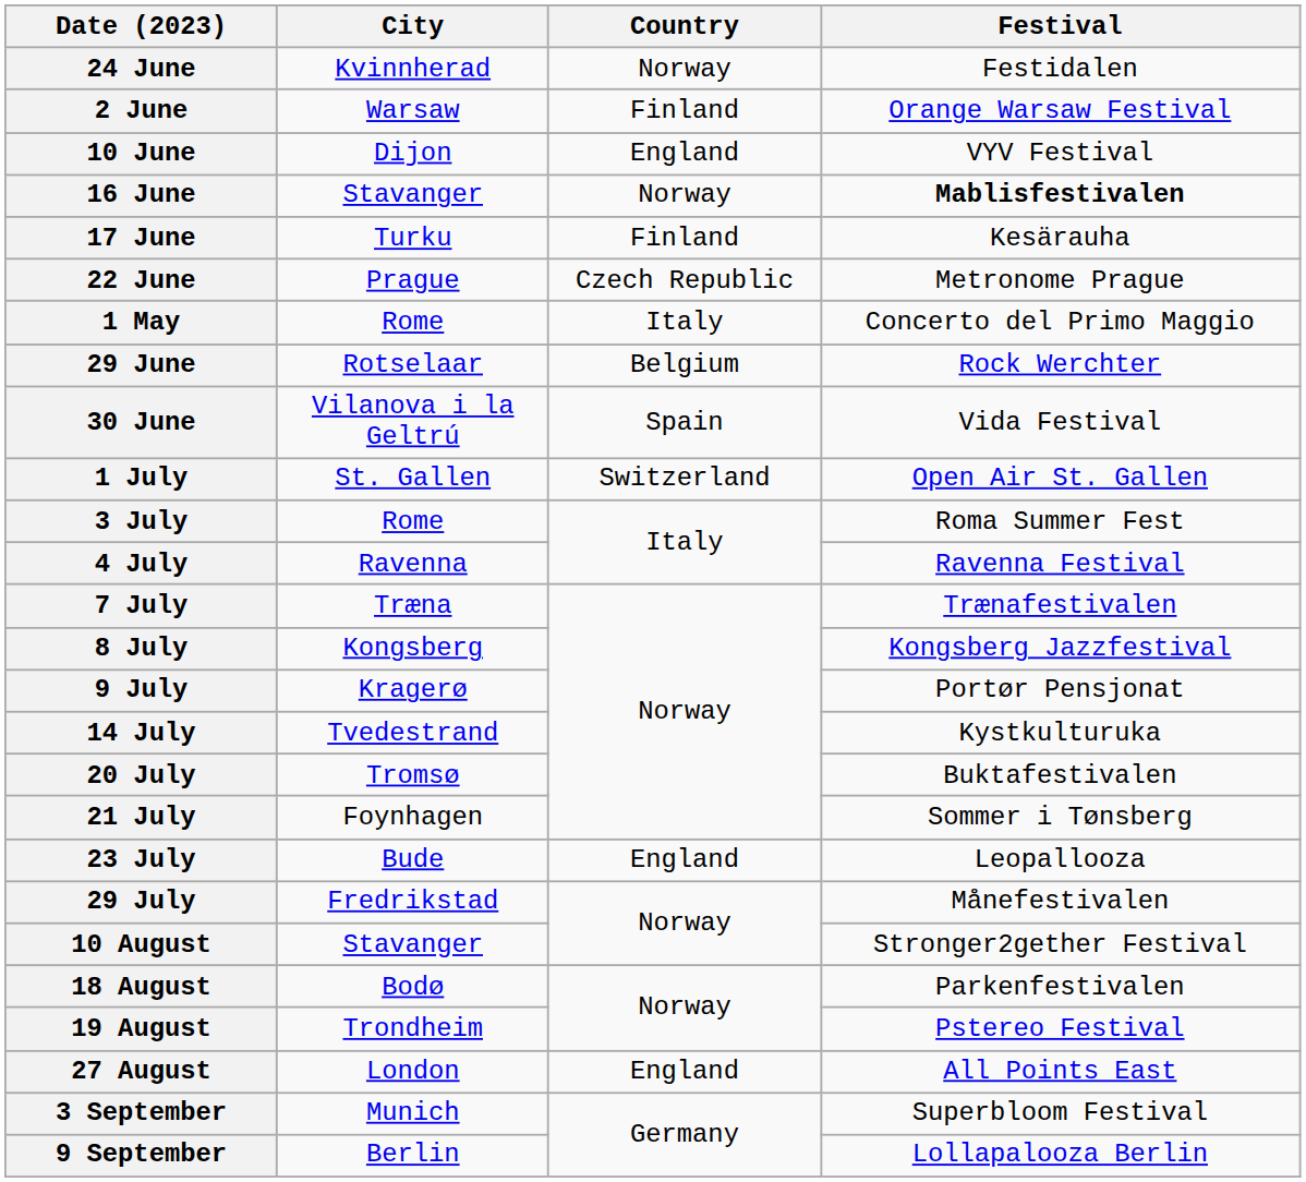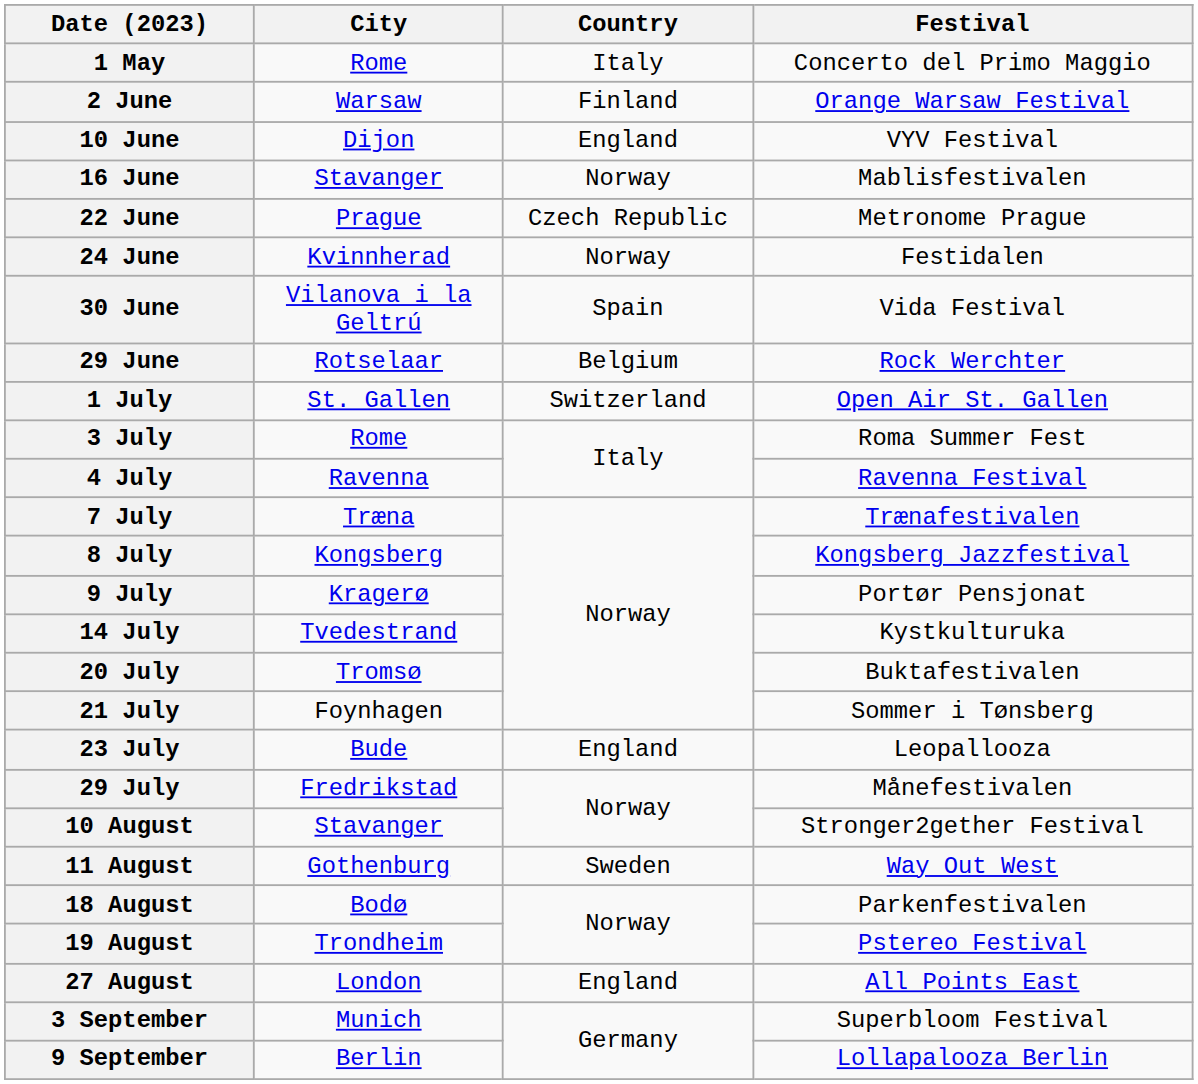 <table class="wikitable plainrowheaders" style="text-align:center;">
 <tr>
 <th scope="col" style="width:10em;">Date (2023)</th>
 <th scope="col" style="width:10em;">City</th>
 <th scope="col" style="width:10em;">Country</th>
 <th scope="col" style="width:18em;">Festival</th>
 </tr>
 <tr>
-<th scope="row" style="text-align:center;">24 June</th>
-<td><a href='#'>Kvinnherad</a></td>
-<td rowspan="1">Norway</td>
-<td>Festidalen</td>
+<th scope="row" style="text-align:center;">1 May</th>
+<td><a href='#'>Rome</a></td>
+<td rowspan="1">Italy</td>
+<td>Concerto del Primo Maggio</td>
 </tr>
 <tr>
 <th scope="row" style="text-align:center;">2 June</th>
 <td><a href='#'>Warsaw</a></td>
 <td rowspan="1">Finland</td>
 <td><a href='#'>Orange Warsaw Festival</a></td>
 </tr>
 <tr>
 <th scope="row" style="text-align:center;">10 June</th>
 <td><a href='#'>Dijon</a></td>
 <td rowspan="1">England</td>
 <td>VYV Festival</td>
 </tr>
 <tr>
 <th scope="row" style="text-align:center;">16 June</th>
 <td><a href='#'>Stavanger</a></td>
 <td rowspan="1">Norway</td>
-<td><strong>Mablisfestivalen</strong></td>
-</tr>
-<tr>
-<th scope="row" style="text-align:center;">17 June</th>
-<td><a href='#'>Turku</a></td>
-<td rowspan="1">Finland</td>
-<td>Kesärauha</td>
+<td>Mablisfestivalen</td>
 </tr>
 <tr>
 <th scope="row" style="text-align:center;">22 June</th>
 <td><a href='#'>Prague</a></td>
 <td rowspan="1">Czech Republic</td>
 <td>Metronome Prague</td>
 </tr>
 <tr>
-<th scope="row" style="text-align:center;">1 May</th>
-<td><a href='#'>Rome</a></td>
-<td rowspan="1">Italy</td>
-<td>Concerto del Primo Maggio</td>
+<th scope="row" style="text-align:center;">24 June</th>
+<td><a href='#'>Kvinnherad</a></td>
+<td rowspan="1">Norway</td>
+<td>Festidalen</td>
+</tr>
+<tr>
+<th scope="row" style="text-align:center;">30 June</th>
+<td><a href='#'>Vilanova i la Geltrú</a></td>
+<td rowspan="1">Spain</td>
+<td>Vida Festival</td>
 </tr>
 <tr>
 <th scope="row" style="text-align:center;">29 June</th>
 <td><a href='#'>Rotselaar</a></td>
 <td rowspan="1">Belgium</td>
 <td><a href='#'>Rock Werchter</a></td>
-</tr>
-<tr>
-<th scope="row" style="text-align:center;">30 June</th>
-<td><a href='#'>Vilanova i la Geltrú</a></td>
-<td rowspan="1">Spain</td>
-<td>Vida Festival</td>
 </tr>
 <tr>
 <th scope="row" style="text-align:center;">1 July</th>
 <td><a href='#'>St. Gallen</a></td>
 <td rowspan="1">Switzerland</td>
 <td><a href='#'>Open Air St. Gallen</a></td>
 </tr>
 <tr>
 <th scope="row" style="text-align:center;">3 July</th>
 <td><a href='#'>Rome</a></td>
 <td rowspan="2">Italy</td>
 <td>Roma Summer Fest</td>
 </tr>
 <tr>
 <th scope="row" style="text-align:center;">4 July</th>
 <td><a href='#'>Ravenna</a></td>
 <td><a href='#'>Ravenna Festival</a></td>
 </tr>
 <tr>
 <th scope="row" style="text-align:center;">7 July</th>
 <td><a href='#'>Træna</a></td>
 <td rowspan="6">Norway</td>
 <td><a href='#'>Trænafestivalen</a></td>
 </tr>
 <tr>
 <th scope="row" style="text-align:center;">8 July</th>
 <td><a href='#'>Kongsberg</a></td>
 <td><a href='#'>Kongsberg Jazzfestival</a></td>
 </tr>
 <tr>
 <th scope="row" style="text-align:center;">9 July</th>
 <td><a href='#'>Kragerø</a></td>
 <td>Portør Pensjonat</td>
 </tr>
 <tr>
 <th scope="row" style="text-align:center;">14 July</th>
 <td><a href='#'>Tvedestrand</a></td>
 <td>Kystkulturuka</td>
 </tr>
 <tr>
 <th scope="row" style="text-align:center;">20 July</th>
 <td><a href='#'>Tromsø</a></td>
 <td>Buktafestivalen</td>
 </tr>
 <tr>
 <th scope="row" style="text-align:center;">21 July</th>
 <td>Foynhagen</td>
 <td>Sommer i Tønsberg</td>
 </tr>
 <tr>
 <th scope="row" style="text-align:center;">23 July</th>
 <td><a href='#'>Bude</a></td>
 <td rowspan="1">England</td>
 <td>Leopallooza</td>
 </tr>
 <tr>
 <th scope="row" style="text-align:center;">29 July</th>
 <td><a href='#'>Fredrikstad</a></td>
 <td rowspan="2">Norway</td>
 <td>Månefestivalen</td>
 </tr>
 <tr>
 <th scope="row" style="text-align:center;">10 August</th>
 <td><a href='#'>Stavanger</a></td>
 <td>Stronger2gether Festival</td>
 </tr>
 <tr>
+<th scope="row" style="text-align:center;">11 August</th>
+<td><a href='#'>Gothenburg</a></td>
+<td rowspan="1">Sweden</td>
+<td><a href='#'>Way Out West</a></td>
+</tr>
+<tr>
 <th scope="row" style="text-align:center;">18 August</th>
 <td><a href='#'>Bodø</a></td>
 <td rowspan="2">Norway</td>
 <td>Parkenfestivalen</td>
 </tr>
 <tr>
 <th scope="row" style="text-align:center;">19 August</th>
 <td><a href='#'>Trondheim</a></td>
 <td><a href='#'>Pstereo Festival</a></td>
 </tr>
 <tr>
 <th scope="row" style="text-align:center;">27 August</th>
 <td><a href='#'>London</a></td>
 <td rowspan="1">England</td>
 <td><a href='#'>All Points East</a></td>
 </tr>
 <tr>
 <th scope="row" style="text-align:center;">3 September</th>
 <td><a href='#'>Munich</a></td>
 <td rowspan="2">Germany</td>
 <td>Superbloom Festival</td>
 </tr>
 <tr>
 <th scope="row" style="text-align:center;">9 September</th>
 <td><a href='#'>Berlin</a></td>
 <td><a href='#'>Lollapalooza Berlin</a></td>
 </tr>
 </table>
